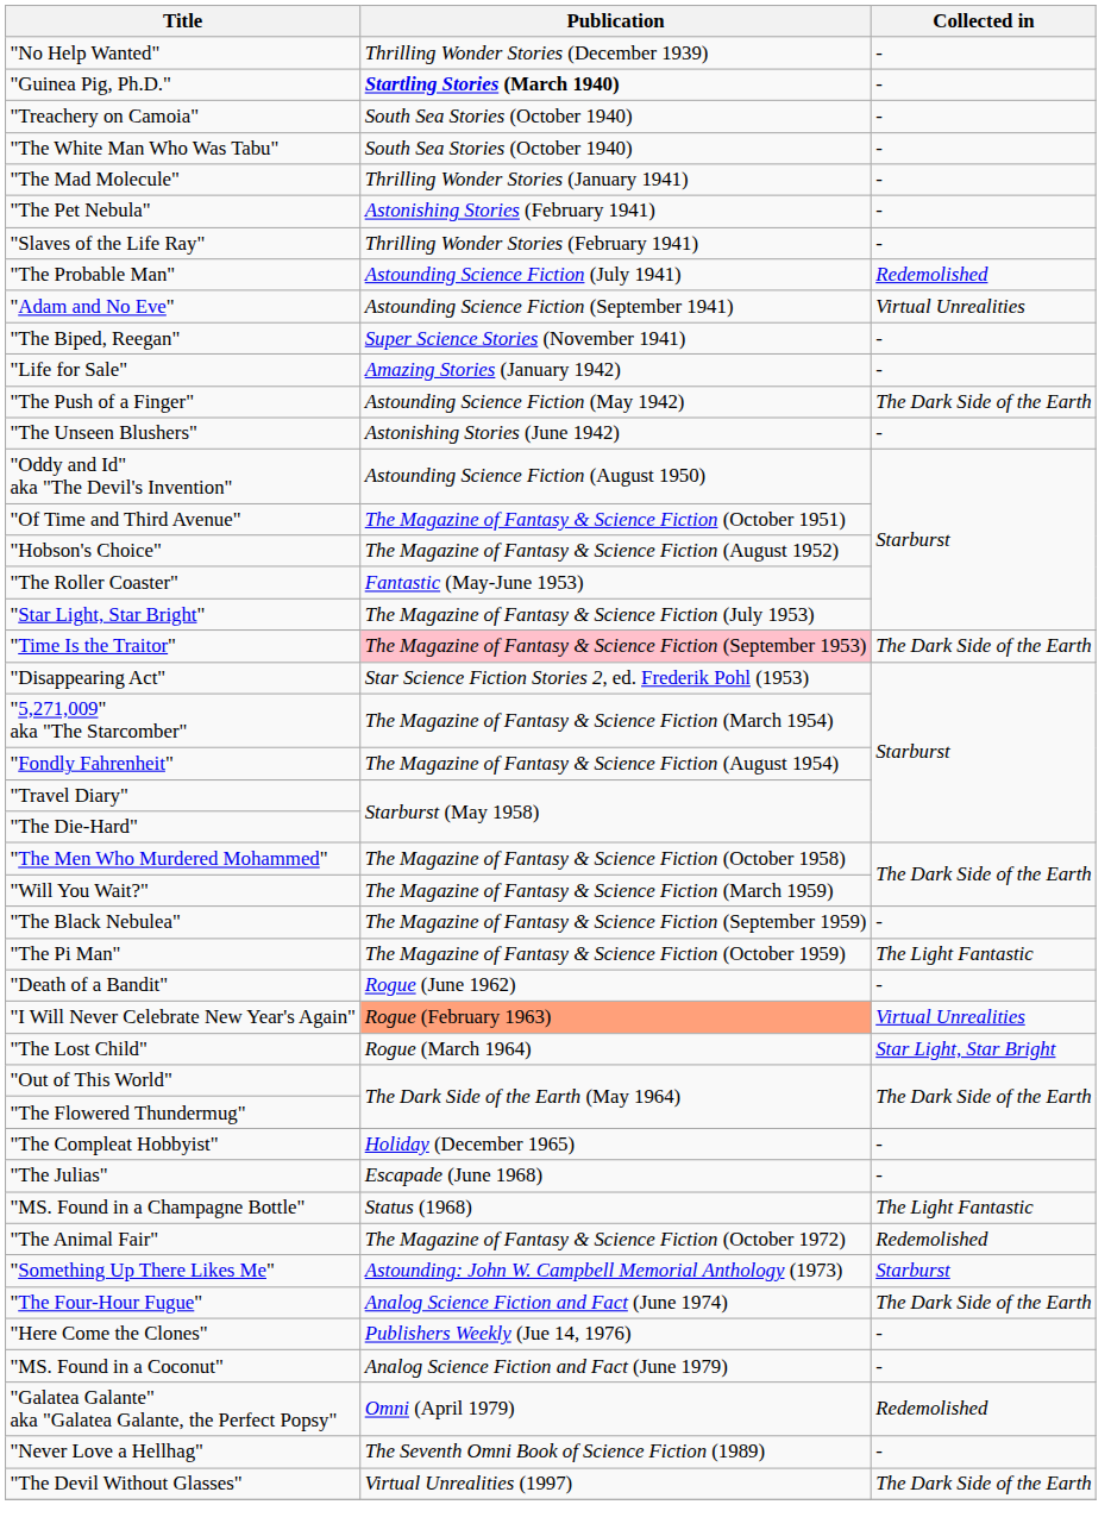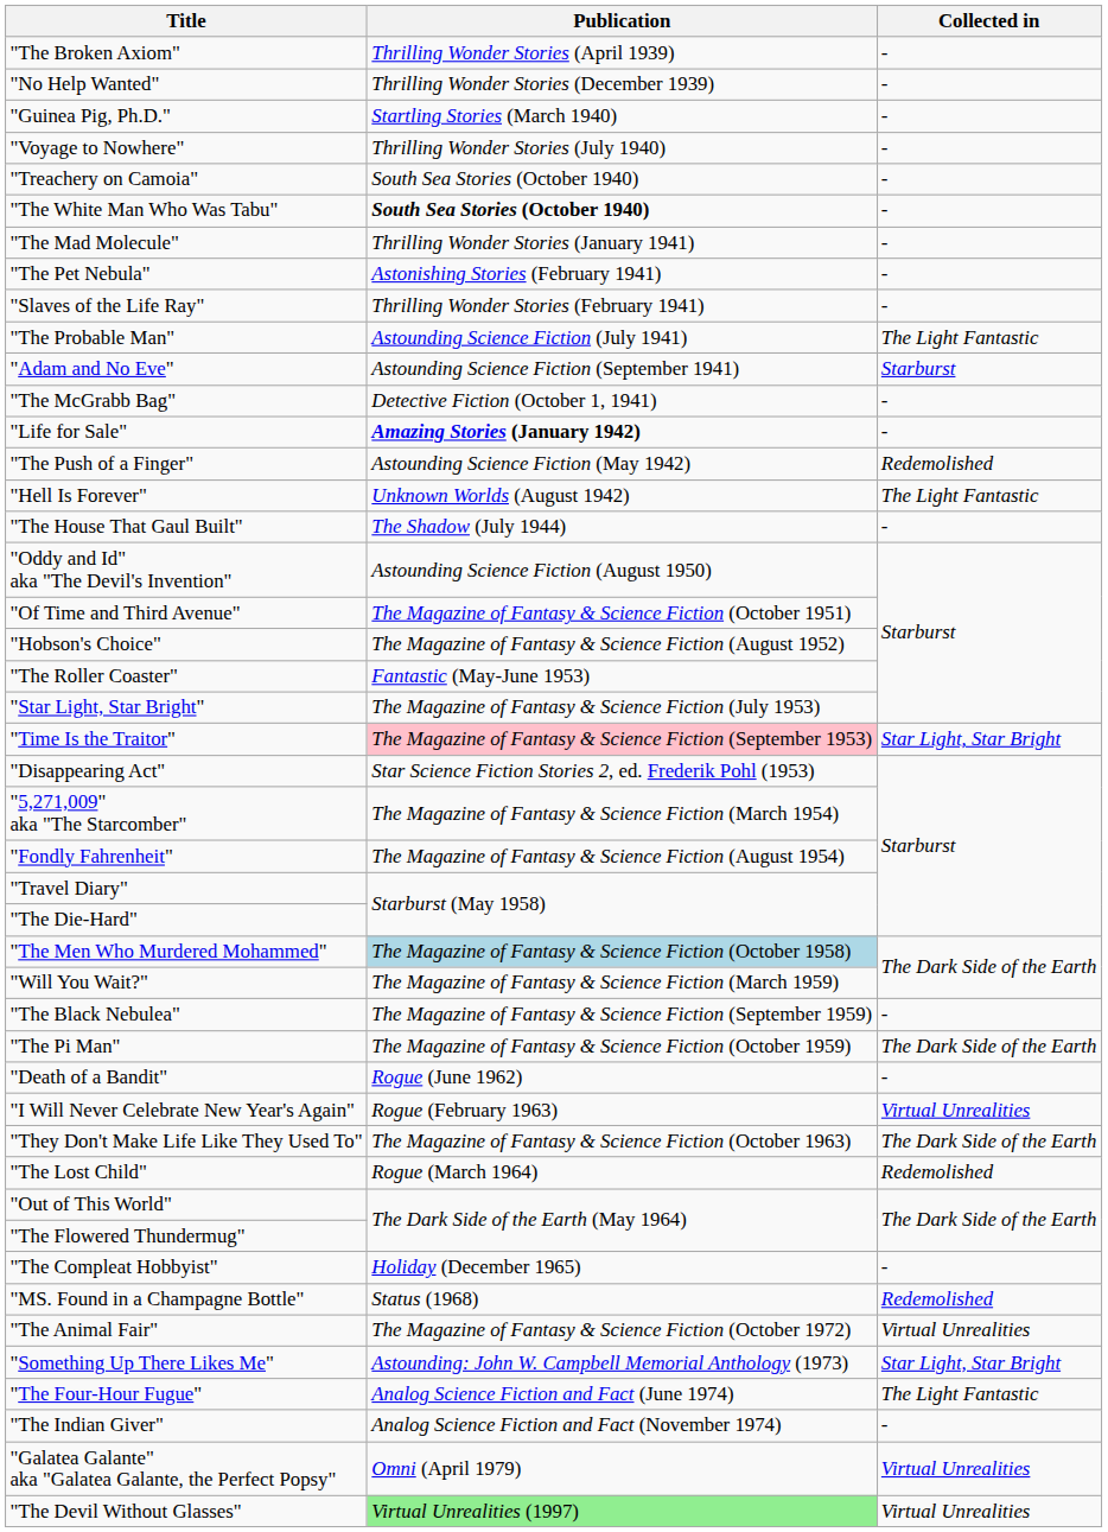 <table class="sortable wikitable">
 <tr>
 <th>Title</th>
 <th>Publication</th>
 <th>Collected in</th>
+</tr>
+<tr>
+<td>"The Broken Axiom"</td>
+<td><em><a href='#'>Thrilling Wonder Stories</a></em> (April 1939)</td>
+<td>-</td>
 </tr>
 <tr>
 <td>"No Help Wanted"</td>
 <td><em>Thrilling Wonder Stories</em> (December 1939)</td>
 <td>-</td>
 </tr>
 <tr>
 <td>"Guinea Pig, Ph.D."</td>
-<td><strong><em><a href='#'>Startling Stories</a></em> (March 1940)</strong></td>
+<td><em><a href='#'>Startling Stories</a></em> (March 1940)</td>
+<td>-</td>
+</tr>
+<tr>
+<td>"Voyage to Nowhere"</td>
+<td><em>Thrilling Wonder Stories</em> (July 1940)</td>
 <td>-</td>
 </tr>
 <tr>
 <td>"Treachery on Camoia"</td>
 <td><em>South Sea Stories</em> (October 1940)</td>
 <td>-</td>
 </tr>
 <tr>
 <td>"The White Man Who Was Tabu"</td>
-<td><em>South Sea Stories</em> (October 1940)</td>
+<td><strong><em>South Sea Stories</em> (October 1940)</strong></td>
 <td>-</td>
 </tr>
 <tr>
 <td>"The Mad Molecule"</td>
 <td><em>Thrilling Wonder Stories</em> (January 1941)</td>
 <td>-</td>
 </tr>
 <tr>
 <td>"The Pet Nebula"</td>
 <td><em><a href='#'>Astonishing Stories</a></em> (February 1941)</td>
 <td>-</td>
 </tr>
 <tr>
 <td>"Slaves of the Life Ray"</td>
 <td><em>Thrilling Wonder Stories</em> (February 1941)</td>
 <td>-</td>
 </tr>
 <tr>
 <td>"The Probable Man"</td>
 <td><em><a href='#'>Astounding Science Fiction</a></em> (July 1941)</td>
-<td><em><a href='#'>Redemolished</a></em></td>
+<td><em>The Light Fantastic</em></td>
 </tr>
 <tr>
 <td>"<a href='#'>Adam and No Eve</a>"</td>
 <td><em>Astounding Science Fiction</em> (September 1941)</td>
-<td><em>Virtual Unrealities</em></td>
+<td><em><a href='#'>Starburst</a></em></td>
 </tr>
 <tr>
-<td>"The Biped, Reegan"</td>
-<td><em><a href='#'>Super Science Stories</a></em> (November 1941)</td>
+<td>"The McGrabb Bag"</td>
+<td><em>Detective Fiction</em> (October 1, 1941)</td>
 <td>-</td>
 </tr>
 <tr>
 <td>"Life for Sale"</td>
-<td><em><a href='#'>Amazing Stories</a></em> (January 1942)</td>
+<td><strong><em><a href='#'>Amazing Stories</a></em> (January 1942)</strong></td>
 <td>-</td>
 </tr>
 <tr>
 <td>"The Push of a Finger"</td>
 <td><em>Astounding Science Fiction</em> (May 1942)</td>
-<td><em>The Dark Side of the Earth</em></td>
+<td><em>Redemolished</em></td>
 </tr>
 <tr>
-<td>"The Unseen Blushers"</td>
-<td><em>Astonishing Stories</em> (June 1942)</td>
+<td>"Hell Is Forever"</td>
+<td><em><a href='#'>Unknown Worlds</a></em> (August 1942)</td>
+<td><em>The Light Fantastic</em></td>
+</tr>
+<tr>
+<td>"The House That Gaul Built"</td>
+<td><em><a href='#'>The Shadow</a></em> (July 1944)</td>
 <td>-</td>
 </tr>
 <tr>
 <td>"Oddy and Id"<br>aka "The Devil's Invention"</td>
 <td><em>Astounding Science Fiction</em> (August 1950)</td>
 <td rowspan=5><em>Starburst</em></td>
 </tr>
 <tr>
 <td>"Of Time and Third Avenue"</td>
 <td><em><a href='#'>The Magazine of Fantasy & Science Fiction</a></em> (October 1951)</td>
 </tr>
 <tr>
 <td>"Hobson's Choice"</td>
 <td><em>The Magazine of Fantasy & Science Fiction</em> (August 1952)</td>
 </tr>
 <tr>
 <td>"The Roller Coaster"</td>
 <td><em><a href='#'>Fantastic</a></em> (May-June 1953)</td>
 </tr>
 <tr>
 <td>"<a href='#'>Star Light, Star Bright</a>"</td>
 <td><em>The Magazine of Fantasy & Science Fiction</em> (July 1953)</td>
 </tr>
 <tr>
 <td>"<a href='#'>Time Is the Traitor</a>"</td>
 <td style="background: pink;"><em>The Magazine of Fantasy & Science Fiction</em> (September 1953)</td>
-<td><em>The Dark Side of the Earth</em></td>
+<td><em><a href='#'>Star Light, Star Bright</a></em></td>
 </tr>
 <tr>
 <td>"Disappearing Act"</td>
 <td><em>Star Science Fiction Stories 2</em>, ed. <a href='#'>Frederik Pohl</a> (1953)</td>
 <td rowspan=5><em>Starburst</em></td>
 </tr>
 <tr>
 <td>"<a href='#'>5,271,009</a>"<br>aka "The Starcomber"</td>
 <td><em>The Magazine of Fantasy & Science Fiction</em> (March 1954)</td>
 </tr>
 <tr>
 <td>"<a href='#'>Fondly Fahrenheit</a>"</td>
 <td><em>The Magazine of Fantasy & Science Fiction</em> (August 1954)</td>
 </tr>
 <tr>
 <td>"Travel Diary"</td>
 <td rowspan=2><em>Starburst</em> (May 1958)</td>
 </tr>
 <tr>
 <td>"The Die-Hard"</td>
 </tr>
 <tr>
 <td>"<a href='#'>The Men Who Murdered Mohammed</a>"</td>
-<td><em>The Magazine of Fantasy & Science Fiction</em> (October 1958)</td>
+<td style="background: lightblue;"><em>The Magazine of Fantasy & Science Fiction</em> (October 1958)</td>
 <td rowspan=2><em>The Dark Side of the Earth</em></td>
 </tr>
 <tr>
 <td>"Will You Wait?"</td>
 <td><em>The Magazine of Fantasy & Science Fiction</em> (March 1959)</td>
 </tr>
 <tr>
 <td>"The Black Nebulea"</td>
 <td><em>The Magazine of Fantasy & Science Fiction</em> (September 1959)</td>
 <td>-</td>
 </tr>
 <tr>
 <td>"The Pi Man"</td>
 <td><em>The Magazine of Fantasy & Science Fiction</em> (October 1959)</td>
-<td><em>The Light Fantastic</em></td>
+<td><em>The Dark Side of the Earth</em></td>
 </tr>
 <tr>
 <td>"Death of a Bandit"</td>
 <td><em><a href='#'>Rogue</a></em> (June 1962)</td>
 <td>-</td>
 </tr>
 <tr>
 <td>"I Will Never Celebrate New Year's Again"</td>
-<td style="background: lightsalmon;"><em>Rogue</em> (February 1963)</td>
+<td><em>Rogue</em> (February 1963)</td>
 <td><em><a href='#'>Virtual Unrealities</a></em></td>
+</tr>
+<tr>
+<td>"They Don't Make Life Like They Used To"</td>
+<td><em>The Magazine of Fantasy & Science Fiction</em> (October 1963)</td>
+<td><em>The Dark Side of the Earth</em></td>
 </tr>
 <tr>
 <td>"The Lost Child"</td>
 <td><em>Rogue</em> (March 1964)</td>
-<td><em><a href='#'>Star Light, Star Bright</a></em></td>
+<td><em>Redemolished</em></td>
 </tr>
 <tr>
 <td>"Out of This World"</td>
 <td rowspan=2><em>The Dark Side of the Earth</em> (May 1964)</td>
 <td rowspan=2><em>The Dark Side of the Earth</em></td>
 </tr>
 <tr>
 <td>"The Flowered Thundermug"</td>
 </tr>
 <tr>
 <td>"The Compleat Hobbyist"</td>
 <td><em><a href='#'>Holiday</a></em> (December 1965)</td>
 <td>-</td>
 </tr>
 <tr>
-<td>"The Julias"</td>
-<td><em>Escapade</em> (June 1968)</td>
-<td>-</td>
-</tr>
-<tr>
 <td>"MS. Found in a Champagne Bottle"</td>
 <td><em>Status</em> (1968)</td>
-<td><em>The Light Fantastic</em></td>
+<td><em><a href='#'>Redemolished</a></em></td>
 </tr>
 <tr>
 <td>"The Animal Fair"</td>
 <td><em>The Magazine of Fantasy & Science Fiction</em> (October 1972)</td>
-<td><em>Redemolished</em></td>
+<td><em>Virtual Unrealities</em></td>
 </tr>
 <tr>
 <td>"<a href='#'>Something Up There Likes Me</a>"</td>
 <td><em><a href='#'>Astounding: John W. Campbell Memorial Anthology</a></em> (1973)</td>
-<td><em><a href='#'>Starburst</a></em></td>
+<td><em><a href='#'>Star Light, Star Bright</a></em></td>
 </tr>
 <tr>
 <td>"<a href='#'>The Four-Hour Fugue</a>"</td>
 <td><em><a href='#'>Analog Science Fiction and Fact</a></em> (June 1974)</td>
-<td><em>The Dark Side of the Earth</em></td>
+<td><em>The Light Fantastic</em></td>
 </tr>
 <tr>
-<td>"Here Come the Clones"</td>
-<td><em><a href='#'>Publishers Weekly</a></em> (Jue 14, 1976)</td>
-<td>-</td>
-</tr>
-<tr>
-<td>"MS. Found in a Coconut"</td>
-<td><em>Analog Science Fiction and Fact</em> (June 1979)</td>
+<td>"The Indian Giver"</td>
+<td><em>Analog Science Fiction and Fact</em> (November 1974)</td>
 <td>-</td>
 </tr>
 <tr>
 <td>"Galatea Galante"<br>aka "Galatea Galante, the Perfect Popsy"</td>
 <td><em><a href='#'>Omni</a></em> (April 1979)</td>
-<td><em>Redemolished</em></td>
-</tr>
-<tr>
-<td>"Never Love a Hellhag"</td>
-<td><em>The Seventh Omni Book of Science Fiction</em> (1989)</td>
-<td>-</td>
+<td><em><a href='#'>Virtual Unrealities</a></em></td>
 </tr>
 <tr>
 <td>"The Devil Without Glasses"</td>
-<td><em>Virtual Unrealities</em> (1997)</td>
-<td><em>The Dark Side of the Earth</em></td>
+<td style="background: lightgreen;"><em>Virtual Unrealities</em> (1997)</td>
+<td><em>Virtual Unrealities</em></td>
 </tr>
 <tr>
 </tr>
 </table>
